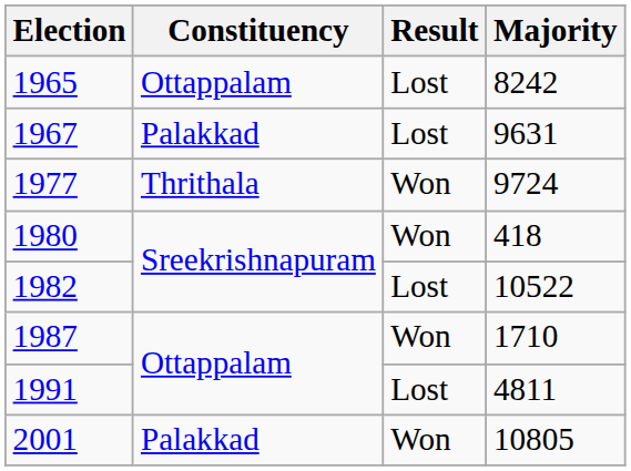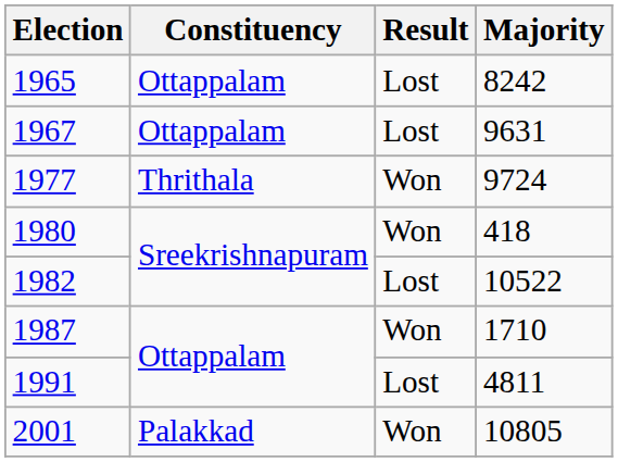 <table class="wikitable sortable">
 <tr>
 <th>Election</th>
 <th>Constituency</th>
 <th>Result</th>
 <th>Majority</th>
 </tr>
 <tr>
 <td><a href='#'>1965</a></td>
 <td><a href='#'>Ottappalam</a></td>
 <td>Lost</td>
 <td>8242</td>
 </tr>
 <tr>
 <td><a href='#'>1967</a></td>
-<td><a href='#'>Palakkad</a></td>
+<td><a href='#'>Ottappalam</a></td>
 <td>Lost</td>
 <td>9631</td>
 </tr>
 <tr>
 <td><a href='#'>1977</a></td>
 <td><a href='#'>Thrithala</a></td>
 <td>Won</td>
 <td>9724</td>
 </tr>
 <tr>
 <td><a href='#'>1980</a></td>
 <td rowspan="2"><a href='#'>Sreekrishnapuram</a></td>
 <td>Won</td>
 <td>418</td>
 </tr>
 <tr>
 <td><a href='#'>1982</a></td>
 <td>Lost</td>
 <td>10522</td>
 </tr>
 <tr>
 <td><a href='#'>1987</a></td>
 <td rowspan="2"><a href='#'>Ottappalam</a></td>
 <td>Won</td>
 <td>1710</td>
 </tr>
 <tr>
 <td><a href='#'>1991</a></td>
 <td>Lost</td>
 <td>4811</td>
 </tr>
 <tr>
 <td><a href='#'>2001</a></td>
 <td><a href='#'>Palakkad</a></td>
 <td>Won</td>
 <td>10805</td>
 </tr>
 </table>
